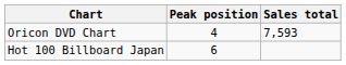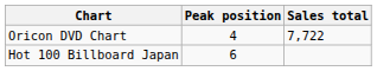 <table class="wikitable">
 <tr>
 <th>Chart</th>
 <th>Peak position</th>
 <th>Sales total</th>
 </tr>
 <tr>
 <td>Oricon DVD Chart</td>
 <td align="center">4</td>
-<td>7,593</td>
+<td>7,722</td>
 </tr>
 <tr>
 <td>Hot 100 Billboard Japan</td>
 <td align="center">6</td>
 <td></td>
 </tr>
 </table>
